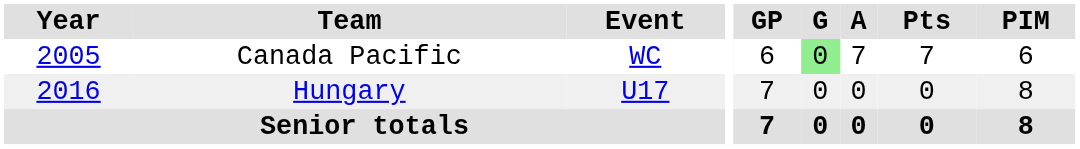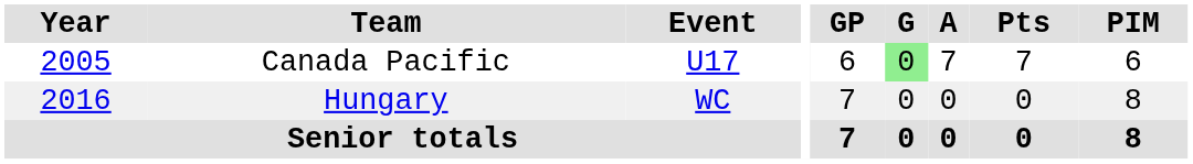 <table border="0" cellpadding="1" cellspacing="0" ID="Table3" style="text-align:center; width:40em">
 <tr ALIGN="center" bgcolor="#e0e0e0">
 <th>Year</th>
 <th>Team</th>
 <th>Event</th>
 <th rowspan="99" bgcolor="#ffffff"></th>
 <th>GP</th>
 <th>G</th>
 <th>A</th>
 <th>Pts</th>
 <th>PIM</th>
 </tr>
 <tr>
 <td><a href='#'>2005</a></td>
 <td>Canada Pacific</td>
-<td><a href='#'>WC</a></td>
+<td><a href='#'>U17</a></td>
 <td>6</td>
 <td style="background: lightgreen;">0</td>
 <td>7</td>
 <td>7</td>
 <td>6</td>
 </tr>
 <tr bgcolor="#f0f0f0">
 <td><a href='#'>2016</a></td>
 <td><a href='#'>Hungary</a></td>
-<td><a href='#'>U17</a></td>
+<td><a href='#'>WC</a></td>
 <td>7</td>
 <td>0</td>
 <td>0</td>
 <td>0</td>
 <td>8</td>
 </tr>
 <tr bgcolor="#e0e0e0">
 <th colspan="3">Senior totals</th>
 <th>7</th>
 <th>0</th>
 <th>0</th>
 <th>0</th>
 <th>8</th>
 </tr>
 </table>
